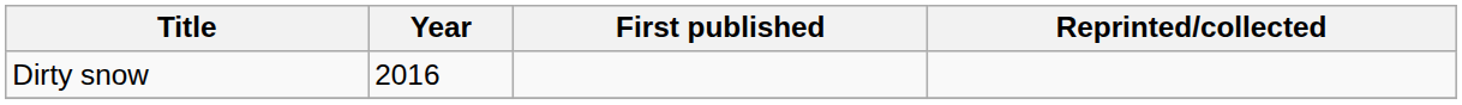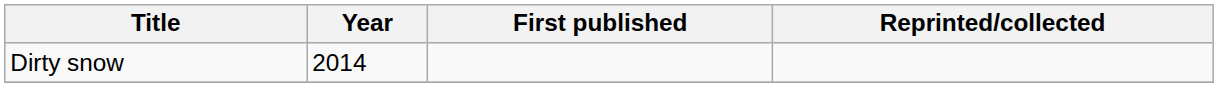 <table class='wikitable sortable' width='90%'>
 <tr>
 <th width=25%>Title</th>
 <th>Year</th>
 <th>First published</th>
 <th>Reprinted/collected</th>
 </tr>
 <tr>
 <td>Dirty snow</td>
-<td>2016</td>
+<td>2014</td>
 <td></td>
 <td></td>
 </tr>
 <tr>
 </tr>
 </table>
